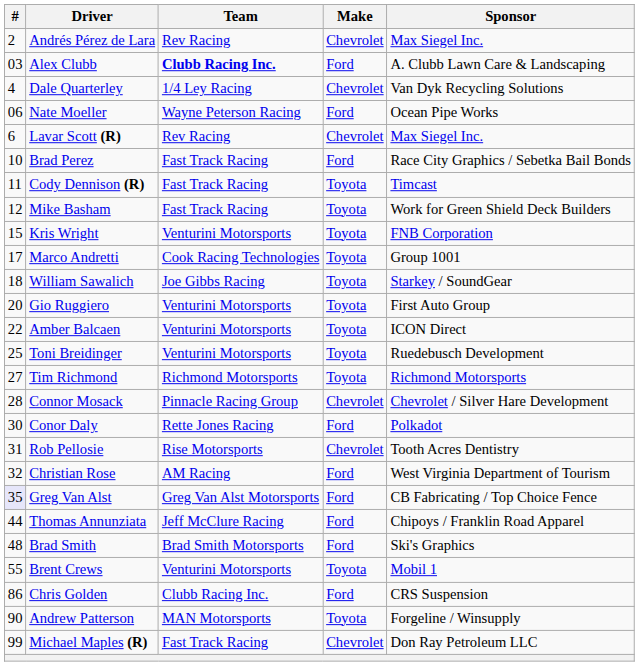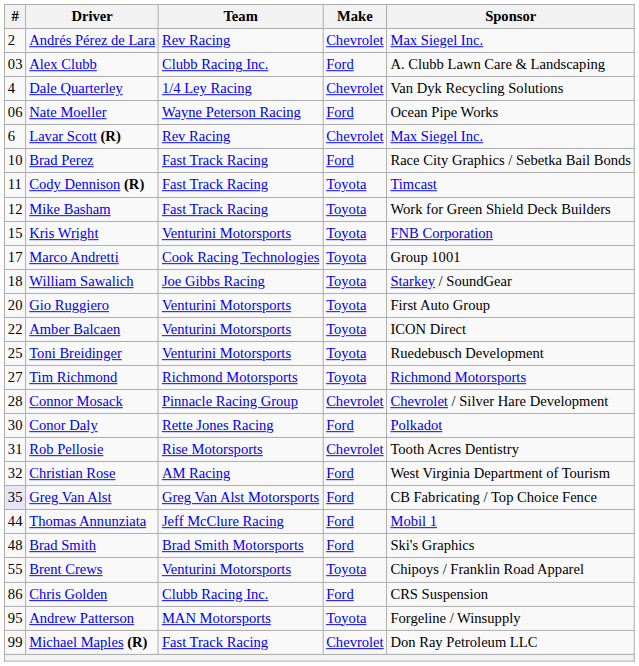 <table class="wikitable" style="font-size: 95%;">
 <tr>
 <th>#</th>
 <th>Driver</th>
 <th>Team</th>
 <th>Make</th>
 <th>Sponsor</th>
 </tr>
 <tr>
 <td>2</td>
 <td nowrap><a href='#'>Andrés Pérez de Lara</a></td>
 <td><a href='#'>Rev Racing</a></td>
 <td><a href='#'>Chevrolet</a></td>
 <td><a href='#'>Max Siegel Inc.</a></td>
 </tr>
 <tr>
 <td>03</td>
 <td><a href='#'>Alex Clubb</a></td>
-<td><strong><a href='#'>Clubb Racing Inc.</a></strong></td>
+<td><a href='#'>Clubb Racing Inc.</a></td>
 <td><a href='#'>Ford</a></td>
 <td>A. Clubb Lawn Care & Landscaping</td>
 </tr>
 <tr>
 <td>4</td>
 <td><a href='#'>Dale Quarterley</a></td>
 <td><a href='#'>1/4 Ley Racing</a></td>
 <td><a href='#'>Chevrolet</a></td>
 <td>Van Dyk Recycling Solutions</td>
 </tr>
 <tr>
 <td>06</td>
 <td><a href='#'>Nate Moeller</a></td>
 <td><a href='#'>Wayne Peterson Racing</a></td>
 <td><a href='#'>Ford</a></td>
 <td>Ocean Pipe Works</td>
 </tr>
 <tr>
 <td>6</td>
 <td><a href='#'>Lavar Scott</a> <strong>(R)</strong></td>
 <td><a href='#'>Rev Racing</a></td>
 <td><a href='#'>Chevrolet</a></td>
 <td><a href='#'>Max Siegel Inc.</a></td>
 </tr>
 <tr>
 <td>10</td>
 <td><a href='#'>Brad Perez</a></td>
 <td><a href='#'>Fast Track Racing</a></td>
 <td><a href='#'>Ford</a></td>
 <td>Race City Graphics / Sebetka Bail Bonds</td>
 </tr>
 <tr>
 <td>11</td>
 <td><a href='#'>Cody Dennison</a> <strong>(R)</strong></td>
 <td><a href='#'>Fast Track Racing</a></td>
 <td><a href='#'>Toyota</a></td>
 <td><a href='#'>Timcast</a></td>
 </tr>
 <tr>
 <td>12</td>
 <td><a href='#'>Mike Basham</a></td>
 <td><a href='#'>Fast Track Racing</a></td>
 <td><a href='#'>Toyota</a></td>
 <td>Work for Green Shield Deck Builders</td>
 </tr>
 <tr>
 <td>15</td>
 <td><a href='#'>Kris Wright</a></td>
 <td><a href='#'>Venturini Motorsports</a></td>
 <td><a href='#'>Toyota</a></td>
 <td><a href='#'>FNB Corporation</a></td>
 </tr>
 <tr>
 <td>17</td>
 <td><a href='#'>Marco Andretti</a></td>
 <td><a href='#'>Cook Racing Technologies</a></td>
 <td><a href='#'>Toyota</a></td>
 <td>Group 1001</td>
 </tr>
 <tr>
 <td>18</td>
 <td><a href='#'>William Sawalich</a></td>
 <td><a href='#'>Joe Gibbs Racing</a></td>
 <td><a href='#'>Toyota</a></td>
 <td><a href='#'>Starkey</a> / SoundGear</td>
 </tr>
 <tr>
 <td>20</td>
 <td><a href='#'>Gio Ruggiero</a></td>
 <td><a href='#'>Venturini Motorsports</a></td>
 <td><a href='#'>Toyota</a></td>
 <td>First Auto Group</td>
 </tr>
 <tr>
 <td>22</td>
 <td><a href='#'>Amber Balcaen</a></td>
 <td><a href='#'>Venturini Motorsports</a></td>
 <td><a href='#'>Toyota</a></td>
 <td>ICON Direct</td>
 </tr>
 <tr>
 <td>25</td>
 <td><a href='#'>Toni Breidinger</a></td>
 <td><a href='#'>Venturini Motorsports</a></td>
 <td><a href='#'>Toyota</a></td>
 <td>Ruedebusch Development</td>
 </tr>
 <tr>
 <td>27</td>
 <td><a href='#'>Tim Richmond</a></td>
 <td><a href='#'>Richmond Motorsports</a></td>
 <td><a href='#'>Toyota</a></td>
 <td><a href='#'>Richmond Motorsports</a></td>
 </tr>
 <tr>
 <td>28</td>
 <td><a href='#'>Connor Mosack</a></td>
 <td><a href='#'>Pinnacle Racing Group</a></td>
 <td><a href='#'>Chevrolet</a></td>
 <td><a href='#'>Chevrolet</a> / Silver Hare Development</td>
 </tr>
 <tr>
 <td>30</td>
 <td><a href='#'>Conor Daly</a></td>
 <td><a href='#'>Rette Jones Racing</a></td>
 <td><a href='#'>Ford</a></td>
 <td><a href='#'>Polkadot</a></td>
 </tr>
 <tr>
 <td>31</td>
 <td><a href='#'>Rob Pellosie</a></td>
 <td><a href='#'>Rise Motorsports</a></td>
 <td><a href='#'>Chevrolet</a></td>
 <td>Tooth Acres Dentistry</td>
 </tr>
 <tr>
 <td>32</td>
 <td><a href='#'>Christian Rose</a></td>
 <td><a href='#'>AM Racing</a></td>
 <td><a href='#'>Ford</a></td>
 <td nowrap>West Virginia Department of Tourism</td>
 </tr>
 <tr>
 <td style="background: lavender;">35</td>
 <td><a href='#'>Greg Van Alst</a></td>
 <td nowrap><a href='#'>Greg Van Alst Motorsports</a></td>
 <td><a href='#'>Ford</a></td>
 <td>CB Fabricating / Top Choice Fence</td>
 </tr>
 <tr>
 <td>44</td>
 <td><a href='#'>Thomas Annunziata</a></td>
 <td><a href='#'>Jeff McClure Racing</a></td>
 <td><a href='#'>Ford</a></td>
-<td>Chipoys / Franklin Road Apparel</td>
+<td><a href='#'>Mobil 1</a></td>
 </tr>
 <tr>
 <td>48</td>
 <td><a href='#'>Brad Smith</a></td>
 <td><a href='#'>Brad Smith Motorsports</a></td>
 <td><a href='#'>Ford</a></td>
 <td>Ski's Graphics</td>
 </tr>
 <tr>
 <td>55</td>
 <td><a href='#'>Brent Crews</a></td>
 <td><a href='#'>Venturini Motorsports</a></td>
 <td><a href='#'>Toyota</a></td>
-<td><a href='#'>Mobil 1</a></td>
+<td>Chipoys / Franklin Road Apparel</td>
 </tr>
 <tr>
 <td>86</td>
 <td><a href='#'>Chris Golden</a></td>
 <td><a href='#'>Clubb Racing Inc.</a></td>
 <td><a href='#'>Ford</a></td>
 <td>CRS Suspension</td>
 </tr>
 <tr>
-<td>90</td>
+<td>95</td>
 <td><a href='#'>Andrew Patterson</a></td>
 <td><a href='#'>MAN Motorsports</a></td>
 <td><a href='#'>Toyota</a></td>
 <td>Forgeline / Winsupply</td>
 </tr>
 <tr>
 <td>99</td>
 <td><a href='#'>Michael Maples</a> <strong>(R)</strong></td>
 <td><a href='#'>Fast Track Racing</a></td>
 <td><a href='#'>Chevrolet</a></td>
 <td>Don Ray Petroleum LLC</td>
 </tr>
 <tr>
 <th colspan="5"></th>
 </tr>
 </table>
